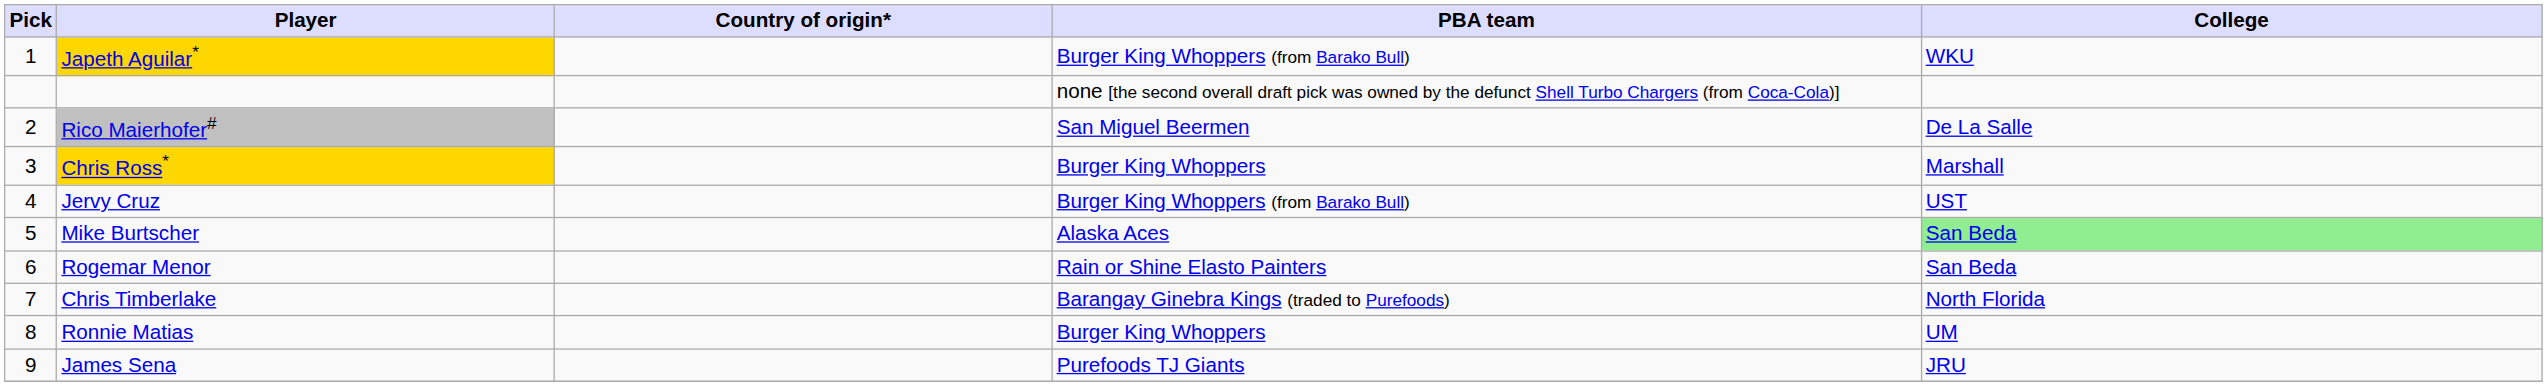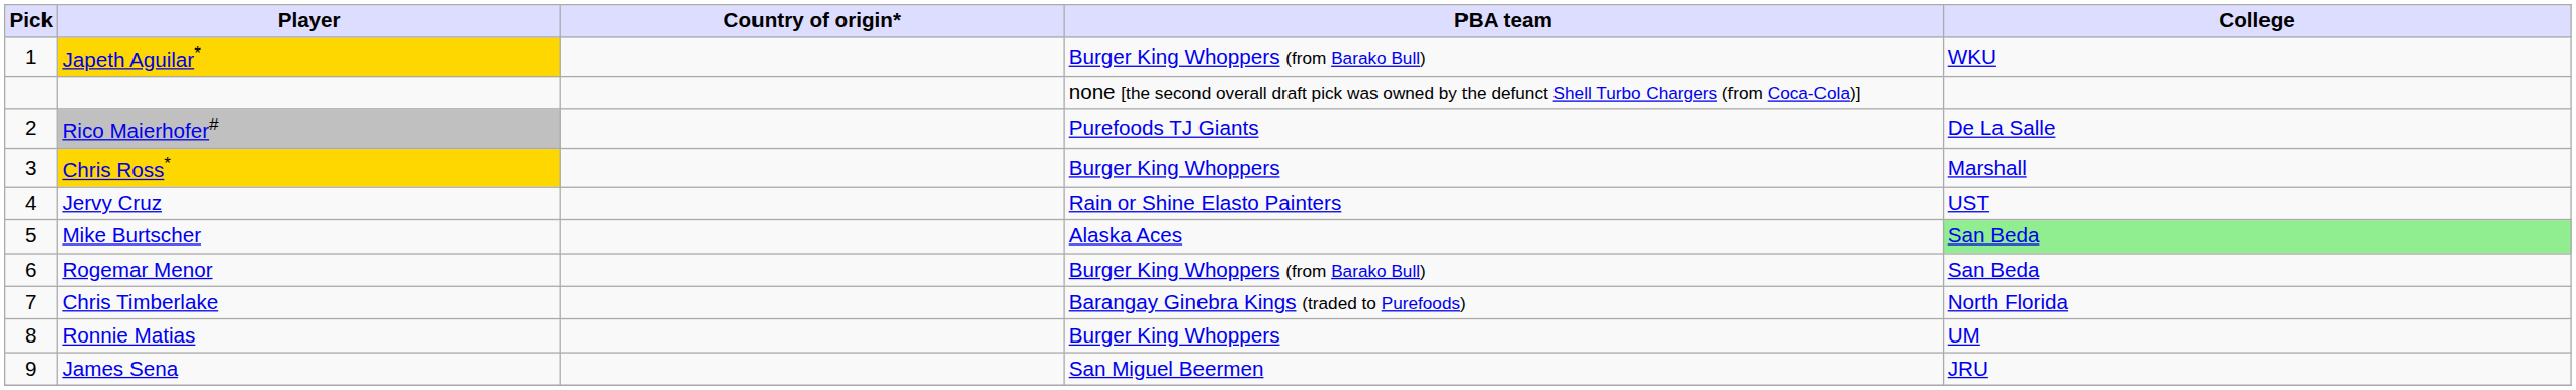 <table class="wikitable">
 <tr>
 <th style="background:#DDDDFF;">Pick</th>
 <th style="background:#DDDDFF;" width="20%">Player</th>
 <th style="background:#DDDDFF;" width="20%">Country of origin*</th>
 <th style="background:#DDDDFF;" width="35%">PBA team</th>
 <th style="background:#DDDDFF;" width="25%">College</th>
 </tr>
 <tr>
 <td align=center>1</td>
 <td bgcolor=gold><a href='#'>Japeth Aguilar</a><sup>*</sup></td>
 <td></td>
 <td><a href='#'>Burger King Whoppers</a> <small>(from <a href='#'>Barako Bull</a>)</small></td>
 <td><a href='#'>WKU</a></td>
 </tr>
 <tr>
 <td align=center></td>
 <td></td>
 <td></td>
 <td>none <small>[the second overall draft pick was owned by the defunct <a href='#'>Shell Turbo Chargers</a> (from <a href='#'>Coca-Cola</a>)]</small></td>
 <td></td>
 </tr>
 <tr>
 <td align=center>2</td>
 <td bgcolor=silver><a href='#'>Rico Maierhofer</a><sup>#</sup></td>
 <td></td>
-<td><a href='#'>San Miguel Beermen</a></td>
+<td><a href='#'>Purefoods TJ Giants</a></td>
 <td><a href='#'>De La Salle</a></td>
 </tr>
 <tr>
 <td align=center>3</td>
 <td bgcolor=gold><a href='#'>Chris Ross</a><sup>*</sup></td>
 <td></td>
 <td><a href='#'>Burger King Whoppers</a></td>
 <td><a href='#'>Marshall</a></td>
 </tr>
 <tr>
 <td align=center>4</td>
 <td><a href='#'>Jervy Cruz</a></td>
 <td></td>
-<td><a href='#'>Burger King Whoppers</a> <small>(from <a href='#'>Barako Bull</a>)</small></td>
+<td><a href='#'>Rain or Shine Elasto Painters</a></td>
 <td><a href='#'>UST</a></td>
 </tr>
 <tr>
 <td align=center>5</td>
 <td><a href='#'>Mike Burtscher</a></td>
 <td></td>
 <td><a href='#'>Alaska Aces</a></td>
 <td style="background: lightgreen;"><a href='#'>San Beda</a></td>
 </tr>
 <tr>
 <td align=center>6</td>
 <td><a href='#'>Rogemar Menor</a></td>
 <td></td>
-<td><a href='#'>Rain or Shine Elasto Painters</a></td>
+<td><a href='#'>Burger King Whoppers</a> <small>(from <a href='#'>Barako Bull</a>)</small></td>
 <td><a href='#'>San Beda</a></td>
 </tr>
 <tr>
 <td align=center>7</td>
 <td><a href='#'>Chris Timberlake</a></td>
 <td></td>
 <td><a href='#'>Barangay Ginebra Kings</a> <small>(traded to <a href='#'>Purefoods</a>)</small></td>
 <td><a href='#'>North Florida</a></td>
 </tr>
 <tr>
 <td align=center>8</td>
 <td><a href='#'>Ronnie Matias</a></td>
 <td></td>
 <td><a href='#'>Burger King Whoppers</a></td>
 <td><a href='#'>UM</a></td>
 </tr>
 <tr>
 <td align=center>9</td>
 <td><a href='#'>James Sena</a></td>
 <td></td>
-<td><a href='#'>Purefoods TJ Giants</a></td>
+<td><a href='#'>San Miguel Beermen</a></td>
 <td><a href='#'>JRU</a></td>
 </tr>
 <tr>
 </tr>
 </table>
